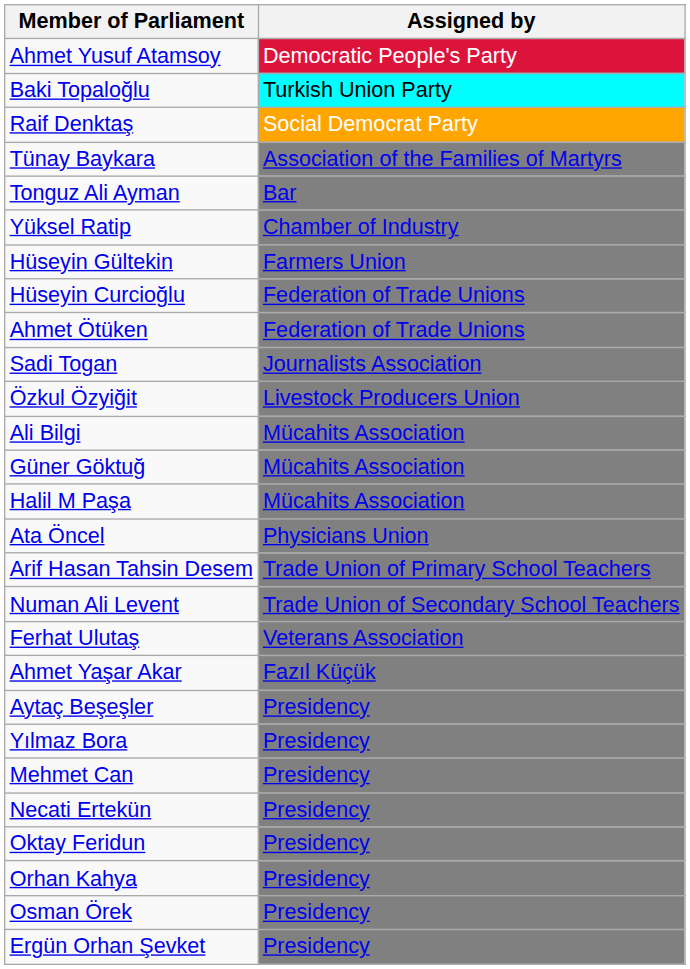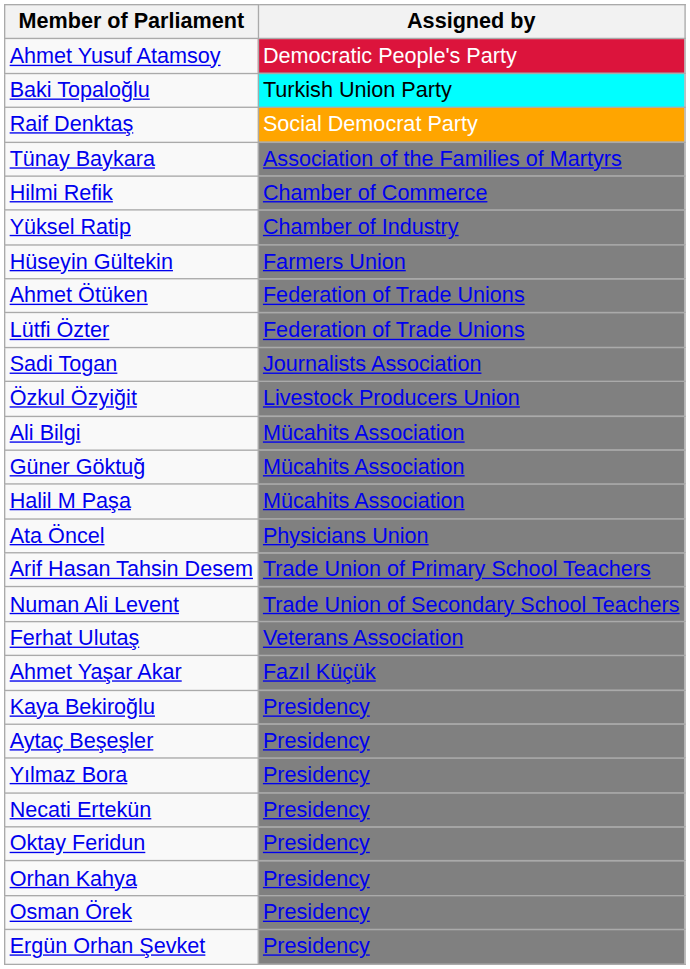 <table class="wikitable">
 <tr>
 <th>Member of Parliament</th>
 <th>Assigned by</th>
 </tr>
 <tr>
 <td><a href='#'>Ahmet Yusuf Atamsoy</a></td>
 <td style="background:#DC143C; color:white">Democratic People's Party</td>
 </tr>
 <tr>
 <td><a href='#'>Baki Topaloğlu</a></td>
 <td style="background:#00FFFF; color:black">Turkish Union Party</td>
 </tr>
 <tr>
 <td><a href='#'>Raif Denktaş</a></td>
 <td style="background:orange; color:white">Social Democrat Party</td>
 </tr>
 <tr>
 <td><a href='#'>Tünay Baykara</a></td>
 <td style="background:gray; color:gray"><a href='#'><span>Association of the Families of Martyrs</span></a></td>
 </tr>
 <tr>
-<td><a href='#'>Tonguz Ali Ayman</a></td>
-<td style="background:gray; color:gray"><a href='#'><span>Bar</span></a></td>
+<td><a href='#'>Hilmi Refik</a></td>
+<td style="background:gray; color:gray"><a href='#'><span>Chamber of Commerce</span></a></td>
 </tr>
 <tr>
 <td><a href='#'>Yüksel Ratip</a></td>
 <td style="background:gray; color:gray"><a href='#'><span>Chamber of Industry</span></a></td>
 </tr>
 <tr>
 <td><a href='#'>Hüseyin Gültekin</a></td>
 <td style="background:gray; color:gray"><a href='#'><span>Farmers Union</span></a></td>
 </tr>
 <tr>
-<td><a href='#'>Hüseyin Curcioğlu</a></td>
+<td><a href='#'>Ahmet Ötüken</a></td>
 <td style="background:gray; color:gray"><a href='#'><span>Federation of Trade Unions</span></a></td>
 </tr>
 <tr>
-<td><a href='#'>Ahmet Ötüken</a></td>
+<td><a href='#'>Lütfi Özter</a></td>
 <td style="background:gray; color:gray"><a href='#'><span>Federation of Trade Unions</span></a></td>
 </tr>
 <tr>
 <td><a href='#'>Sadi Togan</a></td>
 <td style="background:gray; color:gray"><a href='#'><span>Journalists Association</span></a></td>
 </tr>
 <tr>
 <td><a href='#'>Özkul Özyiğit</a></td>
 <td style="background:gray; color:gray"><a href='#'><span>Livestock Producers Union</span></a></td>
 </tr>
 <tr>
 <td><a href='#'>Ali Bilgi</a></td>
 <td style="background:gray; color:gray"><a href='#'><span>Mücahits Association</span></a></td>
 </tr>
 <tr>
 <td><a href='#'>Güner Göktuğ</a></td>
 <td style="background:gray; color:gray"><a href='#'><span>Mücahits Association</span></a></td>
 </tr>
 <tr>
 <td><a href='#'>Halil M Paşa</a></td>
 <td style="background:gray; color:gray"><a href='#'><span>Mücahits Association</span></a></td>
 </tr>
 <tr>
 <td><a href='#'>Ata Öncel</a></td>
 <td style="background:gray; color:gray"><a href='#'><span>Physicians Union</span></a></td>
 </tr>
 <tr>
 <td><a href='#'>Arif Hasan Tahsin Desem</a></td>
 <td style="background:gray; color:gray"><a href='#'><span>Trade Union of Primary School Teachers</span></a></td>
 </tr>
 <tr>
 <td><a href='#'>Numan Ali Levent</a></td>
 <td style="background:gray; color:gray"><a href='#'><span>Trade Union of Secondary School Teachers</span></a></td>
 </tr>
 <tr>
 <td><a href='#'>Ferhat Ulutaş</a></td>
 <td style="background:gray; color:gray"><a href='#'><span>Veterans Association</span></a></td>
 </tr>
 <tr>
 <td><a href='#'>Ahmet Yaşar Akar</a></td>
 <td style="background:gray; color:gray"><a href='#'><span>Fazıl Küçük</span></a></td>
 </tr>
 <tr>
+<td><a href='#'>Kaya Bekiroğlu</a></td>
+<td style="background:gray; color:gray"><a href='#'><span>Presidency</span></a></td>
+</tr>
+<tr>
 <td><a href='#'>Aytaç Beşeşler</a></td>
 <td style="background:gray; color:gray"><a href='#'><span>Presidency</span></a></td>
 </tr>
 <tr>
 <td><a href='#'>Yılmaz Bora</a></td>
-<td style="background:gray; color:gray"><a href='#'><span>Presidency</span></a></td>
-</tr>
-<tr>
-<td><a href='#'>Mehmet Can</a></td>
 <td style="background:gray; color:gray"><a href='#'><span>Presidency</span></a></td>
 </tr>
 <tr>
 <td><a href='#'>Necati Ertekün</a></td>
 <td style="background:gray; color:gray"><a href='#'><span>Presidency</span></a></td>
 </tr>
 <tr>
 <td><a href='#'>Oktay Feridun</a></td>
 <td style="background:gray; color:gray"><a href='#'><span>Presidency</span></a></td>
 </tr>
 <tr>
 <td><a href='#'>Orhan Kahya</a></td>
 <td style="background:gray; color:gray"><a href='#'><span>Presidency</span></a></td>
 </tr>
 <tr>
 <td><a href='#'>Osman Örek</a></td>
 <td style="background:gray; color:gray"><a href='#'><span>Presidency</span></a></td>
 </tr>
 <tr>
 <td><a href='#'>Ergün Orhan Şevket</a></td>
 <td style="background:gray; color:gray"><a href='#'><span>Presidency</span></a></td>
 </tr>
 <tr>
 </tr>
 </table>
